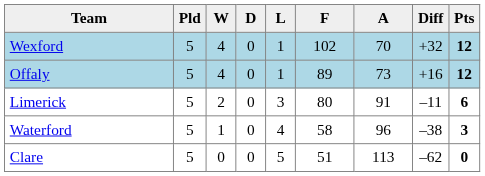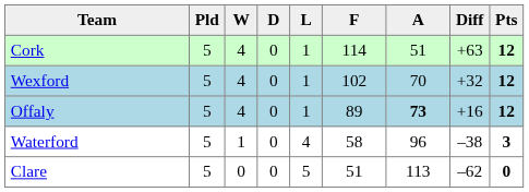 <table style=border-collapse:collapse border=1 cellspacing=0 cellpadding=5>
 <tr align=center bgcolor=#efefef>
 <th width=165>Team</th>
 <th width=20>Pld</th>
 <th width=20>W</th>
 <th width=20>D</th>
 <th width=20>L</th>
 <th width=50>F</th>
 <th width=50>A</th>
 <th width=20>Diff</th>
 <th width=20>Pts</th>
+</tr>
+<tr align=center style="background:#cfc;">
+<td style="text-align:left;"> <a href='#'>Cork</a></td>
+<td>5</td>
+<td>4</td>
+<td>0</td>
+<td>1</td>
+<td>114</td>
+<td>51</td>
+<td>+63</td>
+<td><strong>12</strong></td>
 </tr>
 <tr align=center style="background:#ADD8E6;">
 <td style="text-align:left;"> <a href='#'>Wexford</a></td>
 <td>5</td>
 <td>4</td>
 <td>0</td>
 <td>1</td>
 <td>102</td>
 <td>70</td>
 <td>+32</td>
 <td><strong>12</strong></td>
 </tr>
 <tr align=center style="background:#ADD8E6;">
 <td style="text-align:left;"> <a href='#'>Offaly</a></td>
 <td>5</td>
 <td>4</td>
 <td>0</td>
 <td>1</td>
 <td>89</td>
-<td>73</td>
+<td><strong>73</strong></td>
 <td>+16</td>
 <td><strong>12</strong></td>
-</tr>
-<tr align=center>
-<td style="text-align:left;"> <a href='#'>Limerick</a></td>
-<td>5</td>
-<td>2</td>
-<td>0</td>
-<td>3</td>
-<td>80</td>
-<td>91</td>
-<td>–11</td>
-<td><strong>6</strong></td>
 </tr>
 <tr align=center>
 <td style="text-align:left;"> <a href='#'>Waterford</a></td>
 <td>5</td>
 <td>1</td>
 <td>0</td>
 <td>4</td>
 <td>58</td>
 <td>96</td>
 <td>–38</td>
 <td><strong>3</strong></td>
 </tr>
 <tr align=center>
 <td style="text-align:left;"> <a href='#'>Clare</a></td>
 <td>5</td>
 <td>0</td>
 <td>0</td>
 <td>5</td>
 <td>51</td>
 <td>113</td>
 <td>–62</td>
 <td><strong>0</strong></td>
 </tr>
 </table>
